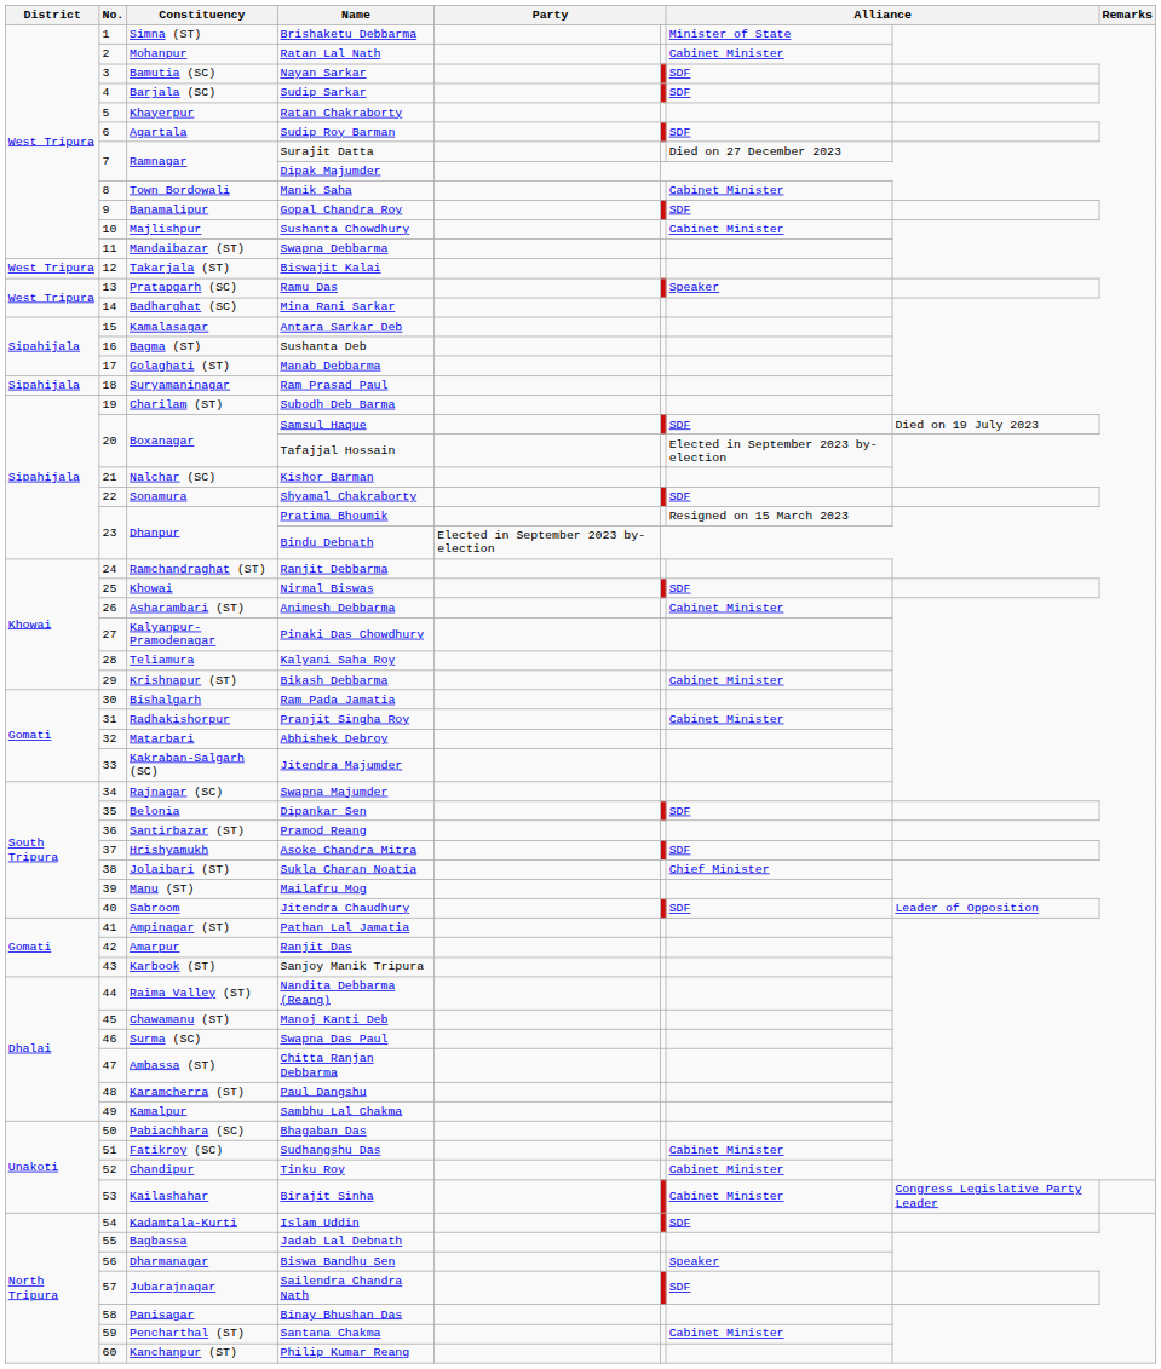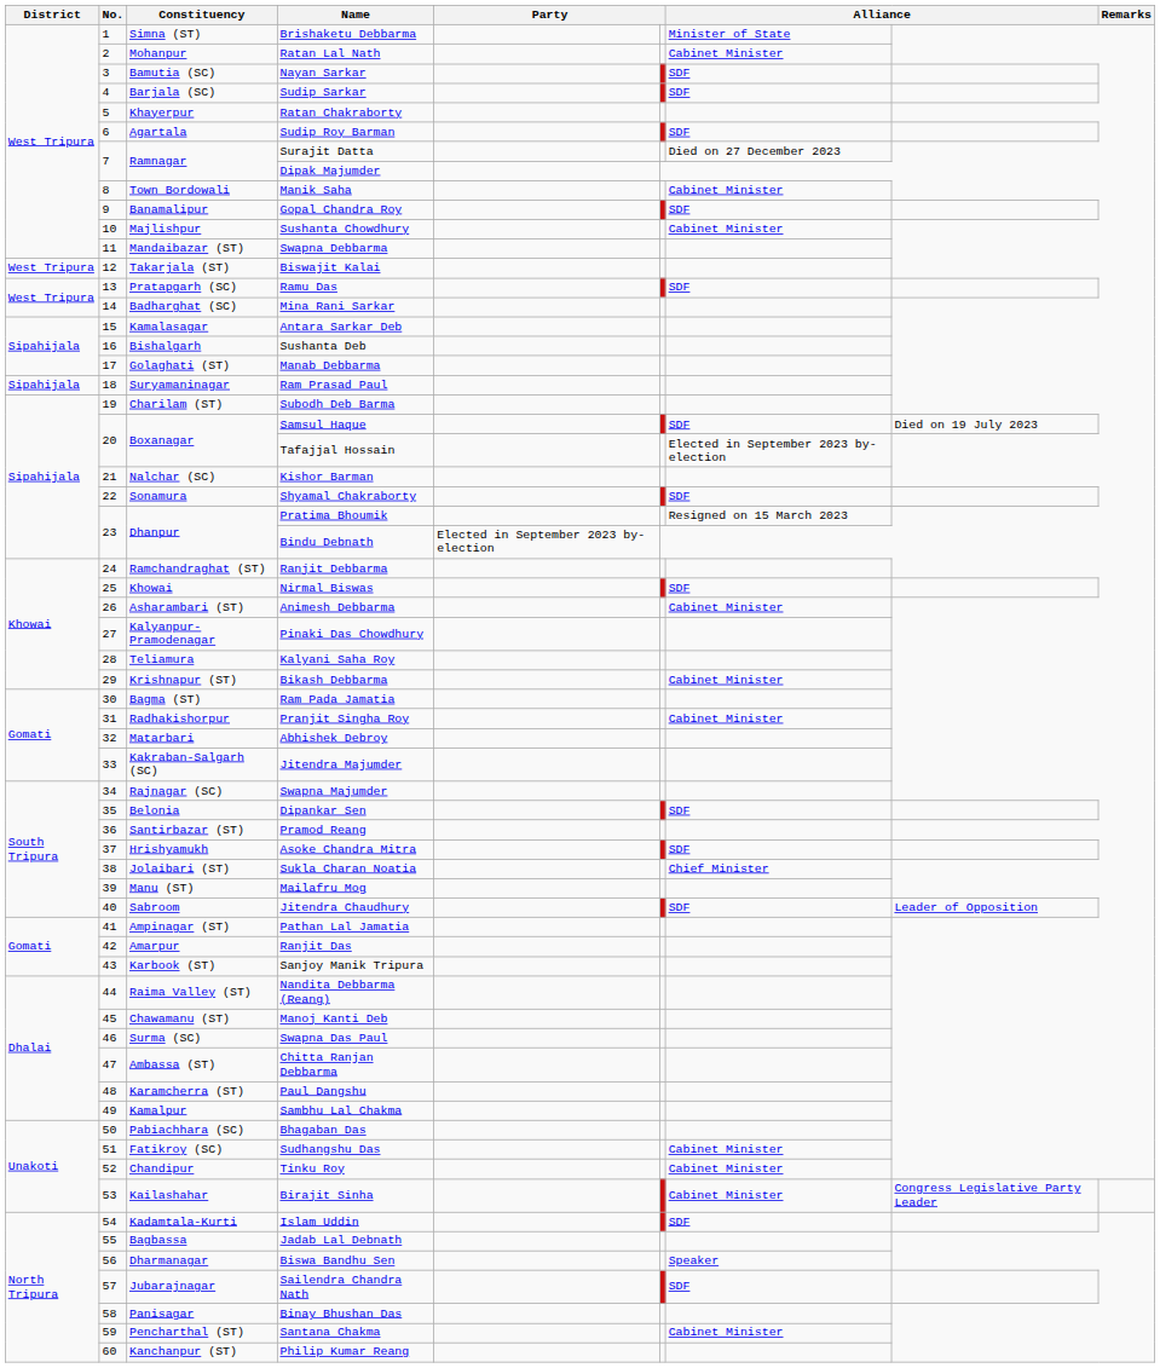 <table class="wikitable">
 <tr>
 <th>District</th>
 <th>No.</th>
 <th>Constituency</th>
 <th>Name</th>
 <th colspan="2">Party</th>
 <th colspan="2">Alliance</th>
 <th>Remarks</th>
 </tr>
 <tr>
 <td rowspan="12"><a href='#'>West Tripura</a></td>
 <td>1</td>
 <td><a href='#'>Simna</a> (ST)</td>
 <td><a href='#'>Brishaketu Debbarma</a></td>
 <td></td>
 <td></td>
 <td><a href='#'>Minister of State</a></td>
 </tr>
 <tr>
 <td>2</td>
 <td><a href='#'>Mohanpur</a></td>
 <td><a href='#'>Ratan Lal Nath</a></td>
 <td></td>
 <td></td>
 <td><a href='#'>Cabinet Minister</a></td>
 </tr>
 <tr>
 <td>3</td>
 <td><a href='#'>Bamutia</a> (SC)</td>
 <td><a href='#'>Nayan Sarkar</a></td>
 <td></td>
 <td bgcolor="#CC0D0D"></td>
 <td><a href='#'>SDF</a></td>
 <td></td>
 </tr>
 <tr>
 <td>4</td>
 <td><a href='#'>Barjala</a> (SC)</td>
 <td><a href='#'>Sudip Sarkar</a></td>
 <td></td>
 <td bgcolor="#CC0D0D"></td>
 <td><a href='#'>SDF</a></td>
 <td></td>
 </tr>
 <tr>
 <td>5</td>
 <td><a href='#'>Khayerpur</a></td>
 <td><a href='#'>Ratan Chakraborty</a></td>
 <td></td>
 <td></td>
 <td></td>
 </tr>
 <tr>
 <td>6</td>
 <td><a href='#'>Agartala</a></td>
 <td><a href='#'>Sudip Roy Barman</a></td>
 <td></td>
 <td bgcolor="#CC0D0D"></td>
 <td><a href='#'>SDF</a></td>
 <td></td>
 </tr>
 <tr>
 <td rowspan="2">7</td>
 <td rowspan="2"><a href='#'>Ramnagar</a></td>
 <td>Surajit Datta</td>
 <td></td>
 <td></td>
 <td>Died on 27 December 2023</td>
 </tr>
 <tr>
 <td><a href='#'>Dipak Majumder</a></td>
 <td></td>
 </tr>
 <tr>
 <td>8</td>
 <td><a href='#'>Town Bordowali</a></td>
 <td><a href='#'>Manik Saha</a></td>
 <td></td>
 <td></td>
 <td><a href='#'>Cabinet Minister</a></td>
 </tr>
 <tr>
 <td>9</td>
 <td><a href='#'>Banamalipur</a></td>
 <td><a href='#'>Gopal Chandra Roy</a></td>
 <td></td>
 <td bgcolor="#CC0D0D"></td>
 <td><a href='#'>SDF</a></td>
 <td></td>
 </tr>
 <tr>
 <td>10</td>
 <td><a href='#'>Majlishpur</a></td>
 <td><a href='#'>Sushanta Chowdhury</a></td>
 <td></td>
 <td></td>
 <td><a href='#'>Cabinet Minister</a></td>
 </tr>
 <tr>
 <td>11</td>
 <td><a href='#'>Mandaibazar</a> (ST)</td>
 <td><a href='#'>Swapna Debbarma</a></td>
 <td></td>
 <td></td>
 <td></td>
 </tr>
 <tr>
 <td rowspan="1"><a href='#'>West Tripura</a></td>
 <td>12</td>
 <td><a href='#'>Takarjala</a> (ST)</td>
 <td><a href='#'>Biswajit Kalai</a></td>
 <td></td>
 <td></td>
 <td></td>
 </tr>
 <tr>
 <td rowspan="2"><a href='#'>West Tripura</a></td>
 <td>13</td>
 <td><a href='#'>Pratapgarh</a> (SC)</td>
 <td><a href='#'>Ramu Das</a></td>
 <td></td>
 <td bgcolor="#CC0D0D"></td>
-<td><a href='#'>Speaker</a></td>
+<td><a href='#'>SDF</a></td>
 <td></td>
 </tr>
 <tr>
 <td>14</td>
 <td><a href='#'>Badharghat</a> (SC)</td>
 <td><a href='#'>Mina Rani Sarkar</a></td>
 <td></td>
 <td></td>
 <td></td>
 </tr>
 <tr>
 <td rowspan="3"><a href='#'>Sipahijala</a></td>
 <td>15</td>
 <td><a href='#'>Kamalasagar</a></td>
 <td><a href='#'>Antara Sarkar Deb</a></td>
 <td></td>
 <td></td>
 <td></td>
 </tr>
 <tr>
 <td>16</td>
-<td><a href='#'>Bagma</a> (ST)</td>
+<td><a href='#'>Bishalgarh</a></td>
 <td>Sushanta Deb</td>
 <td></td>
 <td></td>
 <td></td>
 </tr>
 <tr>
 <td>17</td>
 <td><a href='#'>Golaghati</a> (ST)</td>
 <td><a href='#'>Manab Debbarma</a></td>
 <td></td>
 <td></td>
 <td></td>
 </tr>
 <tr>
 <td><a href='#'>Sipahijala</a></td>
 <td>18</td>
 <td><a href='#'>Suryamaninagar</a></td>
 <td><a href='#'>Ram Prasad Paul</a></td>
 <td></td>
 <td></td>
 <td></td>
 </tr>
 <tr>
 <td rowspan="7"><a href='#'>Sipahijala</a></td>
 <td>19</td>
 <td><a href='#'>Charilam</a> (ST)</td>
 <td><a href='#'>Subodh Deb Barma</a></td>
 <td></td>
 <td></td>
 <td></td>
 </tr>
 <tr>
 <td rowspan="2">20</td>
 <td rowspan="2"><a href='#'>Boxanagar</a></td>
 <td><a href='#'>Samsul Haque</a></td>
 <td></td>
 <td bgcolor="#CC0D0D"></td>
 <td><a href='#'>SDF</a></td>
 <td>Died on 19 July 2023</td>
 </tr>
 <tr>
 <td>Tafajjal Hossain</td>
 <td></td>
 <td></td>
 <td>Elected in September 2023 by-election</td>
 </tr>
 <tr>
 <td>21</td>
 <td><a href='#'>Nalchar</a> (SC)</td>
 <td><a href='#'>Kishor Barman</a></td>
 <td></td>
 <td></td>
 <td></td>
 </tr>
 <tr>
 <td>22</td>
 <td><a href='#'>Sonamura</a></td>
 <td><a href='#'>Shyamal Chakraborty</a></td>
 <td></td>
 <td bgcolor="#CC0D0D"></td>
 <td><a href='#'>SDF</a></td>
 <td></td>
 </tr>
 <tr>
 <td rowspan="2">23</td>
 <td rowspan="2"><a href='#'>Dhanpur</a></td>
 <td><a href='#'>Pratima Bhoumik</a></td>
 <td></td>
 <td></td>
 <td>Resigned on 15 March 2023</td>
 </tr>
 <tr>
 <td><a href='#'>Bindu Debnath</a></td>
 <td>Elected in September 2023 by-election</td>
 </tr>
 <tr>
 <td rowspan="6"><a href='#'>Khowai</a></td>
 <td>24</td>
 <td><a href='#'>Ramchandraghat</a> (ST)</td>
 <td><a href='#'>Ranjit Debbarma</a></td>
 <td></td>
 <td></td>
 <td></td>
 </tr>
 <tr>
 <td>25</td>
 <td><a href='#'>Khowai</a></td>
 <td><a href='#'>Nirmal Biswas</a></td>
 <td></td>
 <td bgcolor="#CC0D0D"></td>
 <td><a href='#'>SDF</a></td>
 <td></td>
 </tr>
 <tr>
 <td>26</td>
 <td><a href='#'>Asharambari</a> (ST)</td>
 <td><a href='#'>Animesh Debbarma</a></td>
 <td></td>
 <td></td>
 <td><a href='#'>Cabinet Minister</a></td>
 </tr>
 <tr>
 <td>27</td>
 <td><a href='#'>Kalyanpur-Pramodenagar</a></td>
 <td><a href='#'>Pinaki Das Chowdhury</a></td>
 <td></td>
 <td></td>
 <td></td>
 </tr>
 <tr>
 <td>28</td>
 <td><a href='#'>Teliamura</a></td>
 <td><a href='#'>Kalyani Saha Roy</a></td>
 <td></td>
 <td></td>
 <td></td>
 </tr>
 <tr>
 <td>29</td>
 <td><a href='#'>Krishnapur</a> (ST)</td>
 <td><a href='#'>Bikash Debbarma</a></td>
 <td></td>
 <td></td>
 <td><a href='#'>Cabinet Minister</a></td>
 </tr>
 <tr>
 <td rowspan="4"><a href='#'>Gomati</a></td>
 <td>30</td>
-<td><a href='#'>Bishalgarh</a></td>
+<td><a href='#'>Bagma</a> (ST)</td>
 <td><a href='#'>Ram Pada Jamatia</a></td>
 <td></td>
 <td></td>
 <td></td>
 </tr>
 <tr>
 <td>31</td>
 <td><a href='#'>Radhakishorpur</a></td>
 <td><a href='#'>Pranjit Singha Roy</a></td>
 <td></td>
 <td></td>
 <td><a href='#'>Cabinet Minister</a></td>
 </tr>
 <tr>
 <td>32</td>
 <td><a href='#'>Matarbari</a></td>
 <td><a href='#'>Abhishek Debroy</a></td>
 <td></td>
 <td></td>
 <td></td>
 </tr>
 <tr>
 <td>33</td>
 <td><a href='#'>Kakraban-Salgarh</a> (SC)</td>
 <td><a href='#'>Jitendra Majumder</a></td>
 <td></td>
 <td></td>
 <td></td>
 </tr>
 <tr>
 <td rowspan="7"><a href='#'>South Tripura</a></td>
 <td>34</td>
 <td><a href='#'>Rajnagar</a> (SC)</td>
 <td><a href='#'>Swapna Majumder</a></td>
 <td></td>
 <td></td>
 <td></td>
 </tr>
 <tr>
 <td>35</td>
 <td><a href='#'>Belonia</a></td>
 <td><a href='#'>Dipankar Sen</a></td>
 <td></td>
 <td bgcolor="#CC0D0D"></td>
 <td><a href='#'>SDF</a></td>
 <td></td>
 </tr>
 <tr>
 <td>36</td>
 <td><a href='#'>Santirbazar</a> (ST)</td>
 <td><a href='#'>Pramod Reang</a></td>
 <td></td>
 <td></td>
 <td></td>
 </tr>
 <tr>
 <td>37</td>
 <td><a href='#'>Hrishyamukh</a></td>
 <td><a href='#'>Asoke Chandra Mitra</a></td>
 <td></td>
 <td bgcolor="#CC0D0D"></td>
 <td><a href='#'>SDF</a></td>
 <td></td>
 </tr>
 <tr>
 <td>38</td>
 <td><a href='#'>Jolaibari</a> (ST)</td>
 <td><a href='#'>Sukla Charan Noatia</a></td>
 <td></td>
 <td></td>
 <td><a href='#'>Chief Minister</a></td>
 </tr>
 <tr>
 <td>39</td>
 <td><a href='#'>Manu</a> (ST)</td>
 <td><a href='#'>Mailafru Mog</a></td>
 <td></td>
 <td></td>
 <td></td>
 </tr>
 <tr>
 <td>40</td>
 <td><a href='#'>Sabroom</a></td>
 <td><a href='#'>Jitendra Chaudhury</a></td>
 <td></td>
 <td bgcolor="#CC0D0D"></td>
 <td><a href='#'>SDF</a></td>
 <td><a href='#'>Leader of Opposition</a></td>
 </tr>
 <tr>
 <td rowspan="3"><a href='#'>Gomati</a></td>
 <td>41</td>
 <td><a href='#'>Ampinagar</a> (ST)</td>
 <td><a href='#'>Pathan Lal Jamatia</a></td>
 <td></td>
 <td></td>
 <td></td>
 </tr>
 <tr>
 <td>42</td>
 <td><a href='#'>Amarpur</a></td>
 <td><a href='#'>Ranjit Das</a></td>
 <td></td>
 <td></td>
 <td></td>
 </tr>
 <tr>
 <td>43</td>
 <td><a href='#'>Karbook</a> (ST)</td>
 <td>Sanjoy Manik Tripura</td>
 <td></td>
 <td></td>
 <td></td>
 </tr>
 <tr>
 <td rowspan="6"><a href='#'>Dhalai</a></td>
 <td>44</td>
 <td><a href='#'>Raima Valley</a> (ST)</td>
 <td><a href='#'>Nandita Debbarma (Reang)</a></td>
 <td></td>
 <td></td>
 <td></td>
 </tr>
 <tr>
 <td>45</td>
 <td><a href='#'>Chawamanu</a> (ST)</td>
 <td><a href='#'>Manoj Kanti Deb</a></td>
 <td></td>
 <td></td>
 <td></td>
 </tr>
 <tr>
 <td>46</td>
 <td><a href='#'>Surma</a> (SC)</td>
 <td><a href='#'>Swapna Das Paul</a></td>
 <td></td>
 <td></td>
 <td></td>
 </tr>
 <tr>
 <td>47</td>
 <td><a href='#'>Ambassa</a> (ST)</td>
 <td><a href='#'>Chitta Ranjan Debbarma</a></td>
 <td></td>
 <td></td>
 <td></td>
 </tr>
 <tr>
 <td>48</td>
 <td><a href='#'>Karamcherra</a> (ST)</td>
 <td><a href='#'>Paul Dangshu</a></td>
 <td></td>
 <td></td>
 <td></td>
 </tr>
 <tr>
 <td>49</td>
 <td><a href='#'>Kamalpur</a></td>
 <td><a href='#'>Sambhu Lal Chakma</a></td>
 <td></td>
 <td></td>
 <td></td>
 </tr>
 <tr>
 <td rowspan="4"><a href='#'>Unakoti</a></td>
 <td>50</td>
 <td><a href='#'>Pabiachhara</a> (SC)</td>
 <td><a href='#'>Bhagaban Das</a></td>
 <td></td>
 <td></td>
 <td></td>
 </tr>
 <tr>
 <td>51</td>
 <td><a href='#'>Fatikroy</a> (SC)</td>
 <td><a href='#'>Sudhangshu Das</a></td>
 <td></td>
 <td></td>
 <td><a href='#'>Cabinet Minister</a></td>
 </tr>
 <tr>
 <td>52</td>
 <td><a href='#'>Chandipur</a></td>
 <td><a href='#'>Tinku Roy</a></td>
 <td></td>
 <td></td>
 <td><a href='#'>Cabinet Minister</a></td>
 </tr>
 <tr>
 <td>53</td>
 <td><a href='#'>Kailashahar</a></td>
 <td><a href='#'>Birajit Sinha</a></td>
 <td></td>
 <td bgcolor="#CC0D0D"></td>
 <td><a href='#'>Cabinet Minister</a></td>
 <td><a href='#'>Congress Legislative Party Leader</a></td>
 <td></td>
 </tr>
 <tr>
 <td rowspan="7"><a href='#'>North Tripura</a></td>
 <td>54</td>
 <td><a href='#'>Kadamtala-Kurti</a></td>
 <td><a href='#'>Islam Uddin</a></td>
 <td></td>
 <td bgcolor="#CC0D0D"></td>
 <td><a href='#'>SDF</a></td>
 <td></td>
 </tr>
 <tr>
 <td>55</td>
 <td><a href='#'>Bagbassa</a></td>
 <td><a href='#'>Jadab Lal Debnath</a></td>
 <td></td>
 <td></td>
 <td></td>
 </tr>
 <tr>
 <td>56</td>
 <td><a href='#'>Dharmanagar</a></td>
 <td><a href='#'>Biswa Bandhu Sen</a></td>
 <td></td>
 <td></td>
 <td><a href='#'>Speaker</a></td>
 </tr>
 <tr>
 <td>57</td>
 <td><a href='#'>Jubarajnagar</a></td>
 <td><a href='#'>Sailendra Chandra Nath</a></td>
 <td></td>
 <td bgcolor="#CC0D0D"></td>
 <td><a href='#'>SDF</a></td>
 <td></td>
 </tr>
 <tr>
 <td>58</td>
 <td><a href='#'>Panisagar</a></td>
 <td><a href='#'>Binay Bhushan Das</a></td>
 <td></td>
 <td></td>
 <td></td>
 </tr>
 <tr>
 <td>59</td>
 <td><a href='#'>Pencharthal</a> (ST)</td>
 <td><a href='#'>Santana Chakma</a></td>
 <td></td>
 <td></td>
 <td><a href='#'>Cabinet Minister</a></td>
 </tr>
 <tr>
 <td>60</td>
 <td><a href='#'>Kanchanpur</a> (ST)</td>
 <td><a href='#'>Philip Kumar Reang</a></td>
 <td></td>
 <td></td>
 <td></td>
 </tr>
 </table>
